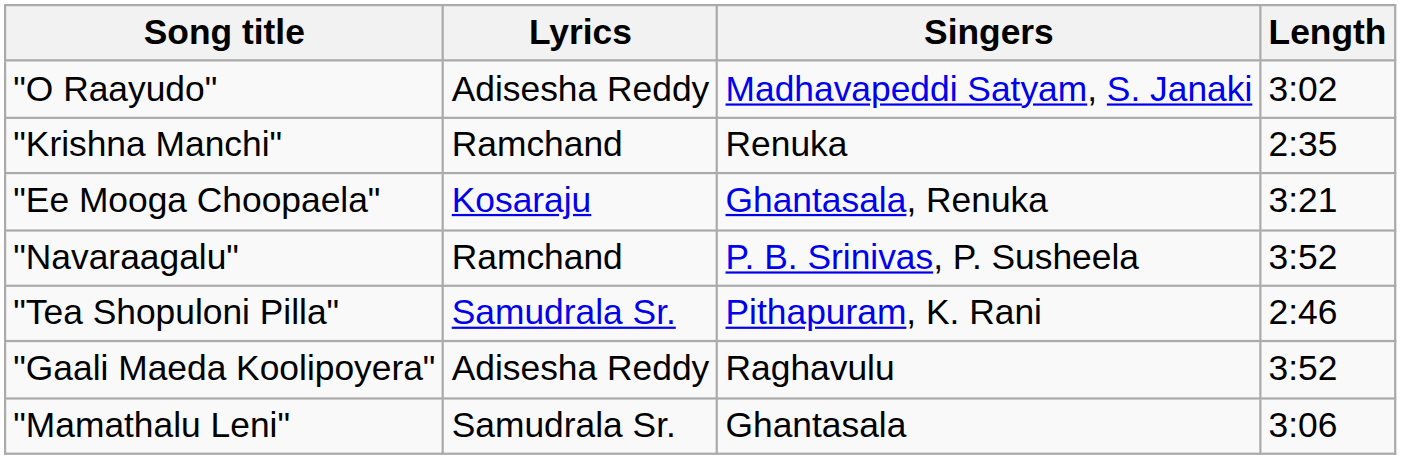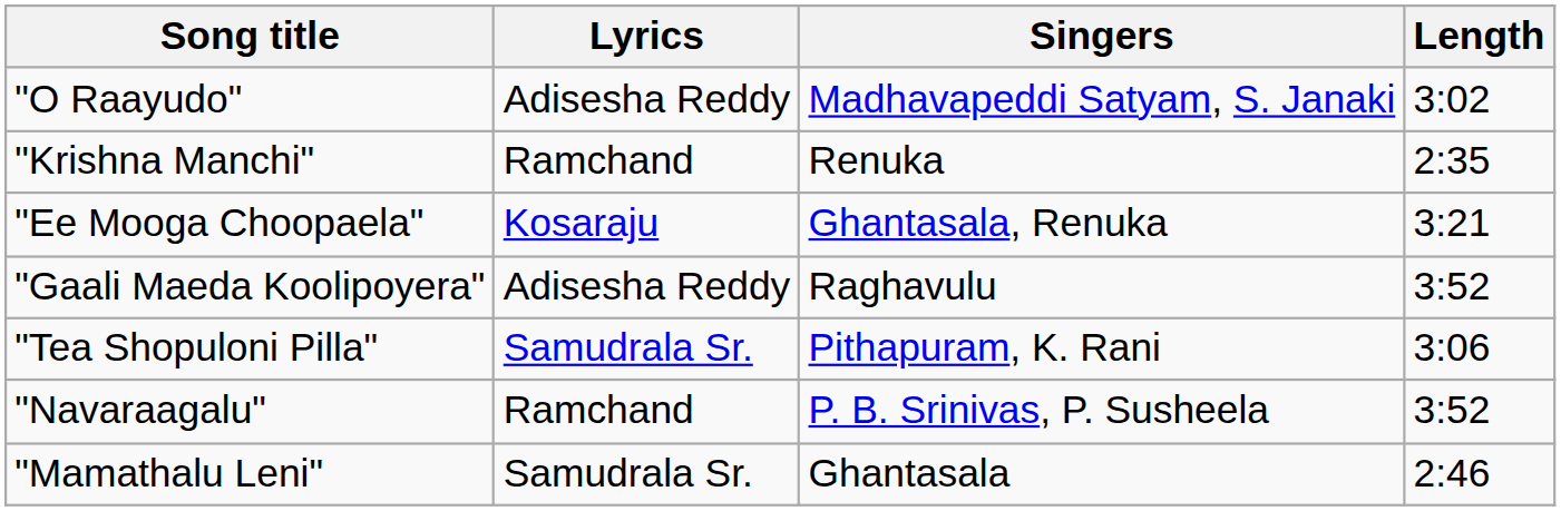 <table class="wikitable">
 <tr>
 <th>Song title</th>
 <th>Lyrics</th>
 <th>Singers</th>
 <th>Length</th>
 </tr>
 <tr>
 <td>"O Raayudo"</td>
 <td>Adisesha Reddy</td>
 <td><a href='#'>Madhavapeddi Satyam</a>, <a href='#'>S. Janaki</a></td>
 <td>3:02</td>
 </tr>
 <tr>
 <td>"Krishna Manchi"</td>
 <td>Ramchand</td>
 <td>Renuka</td>
 <td>2:35</td>
 </tr>
 <tr>
 <td>"Ee Mooga Choopaela"</td>
 <td><a href='#'>Kosaraju</a></td>
 <td><a href='#'>Ghantasala</a>, Renuka</td>
 <td>3:21</td>
 </tr>
 <tr>
+<td>"Gaali Maeda Koolipoyera"</td>
+<td>Adisesha Reddy</td>
+<td>Raghavulu</td>
+<td>3:52</td>
+</tr>
+<tr>
+<td>"Tea Shopuloni Pilla"</td>
+<td><a href='#'>Samudrala Sr.</a></td>
+<td><a href='#'>Pithapuram</a>, K. Rani</td>
+<td>3:06</td>
+</tr>
+<tr>
 <td>"Navaraagalu"</td>
 <td>Ramchand</td>
 <td><a href='#'>P. B. Srinivas</a>, P. Susheela</td>
 <td>3:52</td>
 </tr>
 <tr>
-<td>"Tea Shopuloni Pilla"</td>
-<td><a href='#'>Samudrala Sr.</a></td>
-<td><a href='#'>Pithapuram</a>, K. Rani</td>
-<td>2:46</td>
-</tr>
-<tr>
-<td>"Gaali Maeda Koolipoyera"</td>
-<td>Adisesha Reddy</td>
-<td>Raghavulu</td>
-<td>3:52</td>
-</tr>
-<tr>
 <td>"Mamathalu Leni"</td>
 <td>Samudrala Sr.</td>
 <td>Ghantasala</td>
-<td>3:06</td>
+<td>2:46</td>
 </tr>
 </table>
